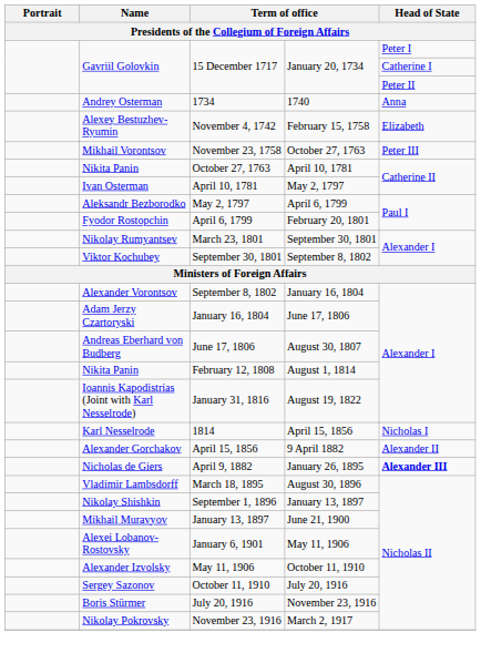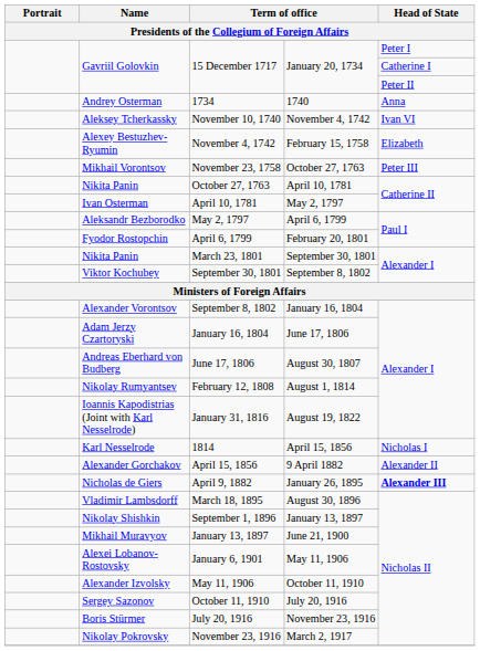 <table class="wikitable">
 <tr>
 <th width="100">Portrait</th>
 <th width="150">Name</th>
 <th width="100" colspan="2">Term of office</th>
 <th width="130">Head of State</th>
 </tr>
 <tr style="text-align:center;">
 <th colspan=5>Presidents of the <a href='#'>Collegium of Foreign Affairs</a></th>
 </tr>
 <tr>
 <td rowspan="4"></td>
 <td rowspan="4"><a href='#'>Gavriil Golovkin</a></td>
 <td rowspan="4">15 December 1717</td>
 <td rowspan="4">January 20, 1734</td>
 <td><a href='#'>Peter I</a></td>
 </tr>
 <tr>
 <td><a href='#'>Catherine I</a></td>
 </tr>
 <tr>
 <td><a href='#'>Peter II</a></td>
 </tr>
 <tr>
 <td rowspan="2"><a href='#'>Anna</a></td>
 </tr>
 <tr>
 <td></td>
 <td><a href='#'>Andrey Osterman</a></td>
 <td>1734</td>
 <td>1740</td>
+</tr>
+<tr>
+<td></td>
+<td><a href='#'>Aleksey Tcherkassky</a></td>
+<td>November 10, 1740</td>
+<td>November 4, 1742</td>
+<td><a href='#'>Ivan VI</a></td>
 </tr>
 <tr>
 <td></td>
 <td><a href='#'>Alexey Bestuzhev-Ryumin</a></td>
 <td>November 4, 1742</td>
 <td>February 15, 1758</td>
 <td rowspan="2"><a href='#'>Elizabeth</a></td>
 </tr>
 <tr>
 <td rowspan="2"></td>
 <td rowspan="2"><a href='#'>Mikhail Vorontsov</a></td>
 <td rowspan="2">November 23, 1758</td>
 <td rowspan="2">October 27, 1763</td>
 </tr>
 <tr>
 <td><a href='#'>Peter III</a></td>
 </tr>
 <tr>
 <td></td>
 <td><a href='#'>Nikita Panin</a></td>
 <td>October 27, 1763</td>
 <td>April 10, 1781</td>
 <td rowspan="2"><a href='#'>Catherine II</a></td>
 </tr>
 <tr>
 <td></td>
 <td><a href='#'>Ivan Osterman</a></td>
 <td>April 10, 1781</td>
 <td>May 2, 1797</td>
 </tr>
 <tr>
 <td></td>
 <td><a href='#'>Aleksandr Bezborodko</a></td>
 <td>May 2, 1797</td>
 <td>April 6, 1799</td>
 <td rowspan="2"><a href='#'>Paul I</a></td>
 </tr>
 <tr>
 <td></td>
 <td><a href='#'>Fyodor Rostopchin</a></td>
 <td>April 6, 1799</td>
 <td>February 20, 1801</td>
 </tr>
 <tr>
 <td></td>
-<td><a href='#'>Nikolay Rumyantsev</a></td>
+<td><a href='#'>Nikita Panin</a></td>
 <td>March 23, 1801</td>
 <td>September 30, 1801</td>
 <td rowspan="2"><a href='#'>Alexander I</a></td>
 </tr>
 <tr>
 <td></td>
 <td><a href='#'>Viktor Kochubey</a></td>
 <td>September 30, 1801</td>
 <td>September 8, 1802</td>
 </tr>
 <tr style="text-align:center;">
 <th colspan=5>Ministers of Foreign Affairs</th>
 </tr>
 <tr>
 <td></td>
 <td><a href='#'>Alexander Vorontsov</a></td>
 <td>September 8, 1802</td>
 <td>January 16, 1804</td>
 <td rowspan="6"><a href='#'>Alexander I</a></td>
 </tr>
 <tr>
 <td></td>
 <td><a href='#'>Adam Jerzy Czartoryski</a></td>
 <td>January 16, 1804</td>
 <td>June 17, 1806</td>
 </tr>
 <tr>
 <td></td>
 <td><a href='#'>Andreas Eberhard von Budberg</a></td>
 <td>June 17, 1806</td>
 <td>August 30, 1807</td>
 </tr>
 <tr>
 <td></td>
-<td><a href='#'>Nikita Panin</a></td>
+<td><a href='#'>Nikolay Rumyantsev</a></td>
 <td>February 12, 1808</td>
 <td>August 1, 1814</td>
 </tr>
 <tr>
 <td></td>
 <td><a href='#'>Ioannis Kapodistrias</a><br>(Joint with <a href='#'>Karl Nesselrode</a>)</td>
 <td>January 31, 1816</td>
 <td>August 19, 1822</td>
 </tr>
 <tr>
 <td rowspan="2"></td>
 <td rowspan="2"><a href='#'>Karl Nesselrode</a></td>
 <td rowspan="2">1814</td>
 <td rowspan="2">April 15, 1856</td>
 </tr>
 <tr>
 <td><a href='#'>Nicholas I</a></td>
 </tr>
 <tr>
 <td></td>
 <td><a href='#'>Alexander Gorchakov</a></td>
 <td>April 15, 1856</td>
 <td>9 April 1882</td>
 <td><a href='#'>Alexander II</a></td>
 </tr>
 <tr>
 <td></td>
 <td><a href='#'>Nicholas de Giers</a></td>
 <td>April 9, 1882</td>
 <td>January 26, 1895</td>
 <td><strong><a href='#'>Alexander III</a></strong></td>
 </tr>
 <tr>
 <td></td>
 <td><a href='#'>Vladimir Lambsdorff</a></td>
 <td>March 18, 1895</td>
 <td>August 30, 1896</td>
 <td rowspan="8"><a href='#'>Nicholas II</a></td>
 </tr>
 <tr>
 <td></td>
 <td><a href='#'>Nikolay Shishkin</a></td>
 <td>September 1, 1896</td>
 <td>January 13, 1897</td>
 </tr>
 <tr>
 <td></td>
 <td><a href='#'>Mikhail Muravyov</a></td>
 <td>January 13, 1897</td>
 <td>June 21, 1900</td>
 </tr>
 <tr>
 <td></td>
 <td><a href='#'>Alexei Lobanov-Rostovsky</a></td>
 <td>January 6, 1901</td>
 <td>May 11, 1906</td>
 </tr>
 <tr>
 <td></td>
 <td><a href='#'>Alexander Izvolsky</a></td>
 <td>May 11, 1906</td>
 <td>October 11, 1910</td>
 </tr>
 <tr>
 <td></td>
 <td><a href='#'>Sergey Sazonov</a></td>
 <td>October 11, 1910</td>
 <td>July 20, 1916</td>
 </tr>
 <tr>
 <td></td>
 <td><a href='#'>Boris Stürmer</a></td>
 <td>July 20, 1916</td>
 <td>November 23, 1916</td>
 </tr>
 <tr>
 <td></td>
 <td><a href='#'>Nikolay Pokrovsky</a></td>
 <td>November 23, 1916</td>
 <td>March 2, 1917</td>
 </tr>
 <tr>
 </tr>
 </table>
